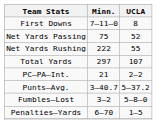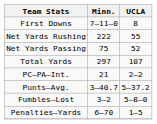 <table class=wikitable style="text-align:center">
 <tr>
 <th>Team Stats</th>
 <th>Minn.</th>
 <th>UCLA</th>
 </tr>
 <tr>
 <td>First Downs</td>
 <td>7–11–0</td>
 <td>8</td>
 </tr>
 <tr>
+<td>Net Yards Rushing</td>
+<td>222</td>
+<td>55</td>
+</tr>
+<tr>
 <td>Net Yards Passing</td>
 <td>75</td>
 <td>52</td>
-</tr>
-<tr>
-<td>Net Yards Rushing</td>
-<td>222</td>
-<td>55</td>
 </tr>
 <tr>
 <td>Total Yards</td>
 <td>297</td>
 <td>107</td>
 </tr>
 <tr>
 <td>PC–PA–Int.</td>
 <td>21</td>
 <td>2–2</td>
 </tr>
 <tr>
 <td>Punts–Avg.</td>
 <td>3–40.7</td>
 <td>5–37.2</td>
 </tr>
 <tr>
 <td>Fumbles–Lost</td>
 <td>3–2</td>
 <td>5–8–0</td>
 </tr>
 <tr>
 <td>Penalties–Yards</td>
 <td>6–70</td>
 <td>1–5</td>
 </tr>
 <tr>
 </tr>
 </table>
